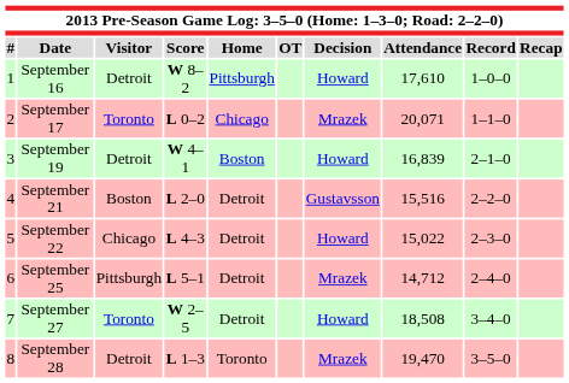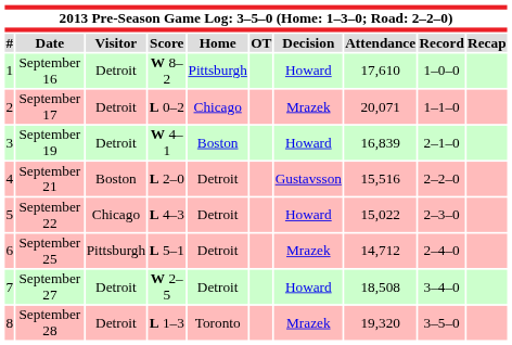 <table class="toccolours collapsible collapsed"  style="width:90%; clear:both; margin:1.5em auto; text-align:center;">
 <tr>
 <th colspan=10 style="background:#fff; border-top:#EC1F26 5px solid; border-bottom:#EC1F26 5px solid;">2013 Pre-Season Game Log: 3–5–0 (Home: 1–3–0; Road: 2–2–0)</th>
 </tr>
 <tr style="text-align:center; background:#ddd;">
 <th>#</th>
 <th>Date</th>
 <th>Visitor</th>
 <th>Score</th>
 <th>Home</th>
 <th>OT</th>
 <th>Decision</th>
 <th>Attendance</th>
 <th>Record</th>
 <th>Recap</th>
 </tr>
 <tr align="center" bgcolor="#cfc">
 <td>1</td>
 <td>September 16</td>
 <td>Detroit</td>
 <td><strong>W</strong> 8–2</td>
 <td><a href='#'>Pittsburgh</a></td>
 <td></td>
 <td><a href='#'>Howard</a></td>
 <td>17,610</td>
 <td>1–0–0</td>
 <td></td>
 </tr>
 <tr align="center" bgcolor="#fbb">
 <td>2</td>
 <td>September 17</td>
-<td><a href='#'>Toronto</a></td>
+<td>Detroit</td>
 <td><strong>L</strong> 0–2</td>
 <td><a href='#'>Chicago</a></td>
 <td></td>
 <td><a href='#'>Mrazek</a></td>
 <td>20,071</td>
 <td>1–1–0</td>
 <td></td>
 </tr>
 <tr align="center" bgcolor="#cfc">
 <td>3</td>
 <td>September 19</td>
 <td>Detroit</td>
 <td><strong>W</strong> 4–1</td>
 <td><a href='#'>Boston</a></td>
 <td></td>
 <td><a href='#'>Howard</a></td>
 <td>16,839</td>
 <td>2–1–0</td>
 <td></td>
 </tr>
 <tr align="center" bgcolor="#fbb">
 <td>4</td>
 <td>September 21</td>
 <td>Boston</td>
 <td><strong>L</strong> 2–0</td>
 <td>Detroit</td>
 <td></td>
 <td><a href='#'>Gustavsson</a></td>
 <td>15,516</td>
 <td>2–2–0</td>
 <td></td>
 </tr>
 <tr align="center" bgcolor="#fbb">
 <td>5</td>
 <td>September 22</td>
 <td>Chicago</td>
 <td><strong>L</strong> 4–3</td>
 <td>Detroit</td>
 <td></td>
 <td><a href='#'>Howard</a></td>
 <td>15,022</td>
 <td>2–3–0</td>
 <td></td>
 </tr>
 <tr align="center" bgcolor="#fbb">
 <td>6</td>
 <td>September 25</td>
 <td>Pittsburgh</td>
 <td><strong>L</strong> 5–1</td>
 <td>Detroit</td>
 <td></td>
 <td><a href='#'>Mrazek</a></td>
 <td>14,712</td>
 <td>2–4–0</td>
 <td></td>
 </tr>
 <tr align="center" bgcolor="#cfc">
 <td>7</td>
 <td>September 27</td>
-<td><a href='#'>Toronto</a></td>
+<td>Detroit</td>
 <td><strong>W</strong> 2–5</td>
 <td>Detroit</td>
 <td></td>
 <td><a href='#'>Howard</a></td>
 <td>18,508</td>
 <td>3–4–0</td>
 <td></td>
 </tr>
 <tr align="center" bgcolor="#fbb">
 <td>8</td>
 <td>September 28</td>
 <td>Detroit</td>
 <td><strong>L</strong> 1–3</td>
 <td>Toronto</td>
 <td></td>
 <td><a href='#'>Mrazek</a></td>
-<td>19,470</td>
+<td>19,320</td>
 <td>3–5–0</td>
 <td></td>
 </tr>
 </table>
